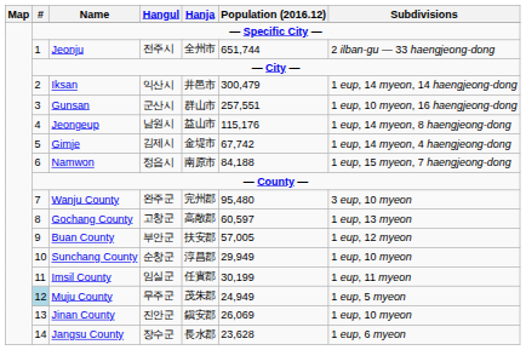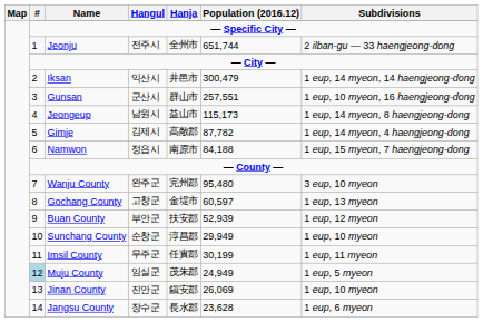 <table class="wikitable"  style="font-size:90%;" align=center>
 <tr>
 <th>Map</th>
 <th>#</th>
 <th>Name</th>
 <th><a href='#'>Hangul</a></th>
 <th><a href='#'>Hanja</a></th>
 <th>Population (2016.12)</th>
 <th>Subdivisions</th>
 </tr>
 <tr>
 <td rowspan=18></td>
 </tr>
 <tr ---------bgcolor=lightblue>
 <td Colspan=6 align=center><strong>— <a href='#'>Specific City</a> —</strong></td>
 </tr>
 <tr --------->
 <td>1</td>
 <td><a href='#'>Jeonju</a></td>
 <td><span>전주시</span></td>
 <td><span>全州市</span></td>
 <td>651,744</td>
 <td>2 <em>ilban-gu</em> — 33 <em>haengjeong-dong</em></td>
 </tr>
 <tr ---------bgcolor=lightblue>
 <td Colspan=6 align=center><strong>— <a href='#'>City</a> —</strong></td>
 </tr>
 <tr --------->
 <td>2</td>
 <td><a href='#'>Iksan</a></td>
 <td><span>익산시</span></td>
 <td><span>井邑市</span></td>
 <td>300,479</td>
 <td>1 <em>eup</em>, 14 <em>myeon</em>, 14 <em>haengjeong-dong</em></td>
 </tr>
 <tr --------->
 <td>3</td>
 <td><a href='#'>Gunsan</a></td>
 <td><span>군산시</span></td>
 <td><span>群山市</span></td>
 <td>257,551</td>
 <td>1 <em>eup</em>, 10 <em>myeon</em>, 16 <em>haengjeong-dong</em></td>
 </tr>
 <tr --------->
 <td>4</td>
 <td><a href='#'>Jeongeup</a></td>
 <td><span>남원시</span></td>
 <td><span>益山市</span></td>
-<td>115,176</td>
+<td>115,173</td>
 <td>1 <em>eup</em>, 14 <em>myeon</em>, 8 <em>haengjeong-dong</em></td>
 </tr>
 <tr --------->
 <td>5</td>
 <td><a href='#'>Gimje</a></td>
 <td><span>김제시</span></td>
-<td><span>金堤市</span></td>
-<td>67,742</td>
+<td><span>高敞郡</span></td>
+<td>87,782</td>
 <td>1 <em>eup</em>, 14 <em>myeon</em>, 4 <em>haengjeong-dong</em></td>
 </tr>
 <tr --------->
 <td>6</td>
 <td><a href='#'>Namwon</a></td>
 <td><span>정읍시</span></td>
 <td><span>南原市</span></td>
 <td>84,188</td>
 <td>1 <em>eup</em>, 15 <em>myeon</em>, 7 <em>haengjeong-dong</em></td>
 </tr>
 <tr ---------bgcolor=lightblue>
 <td Colspan=6 align=center><strong>— <a href='#'>County</a> —</strong></td>
 </tr>
 <tr --------->
 <td>7</td>
 <td><a href='#'>Wanju County</a></td>
 <td><span>완주군</span></td>
 <td><span>完州郡</span></td>
 <td>95,480</td>
 <td>3 <em>eup</em>, 10 <em>myeon</em></td>
 </tr>
 <tr --------->
 <td>8</td>
 <td><a href='#'>Gochang County</a></td>
 <td><span>고창군</span></td>
-<td><span>高敞郡</span></td>
+<td><span>金堤市</span></td>
 <td>60,597</td>
 <td>1 <em>eup</em>, 13 <em>myeon</em></td>
 </tr>
 <tr --------->
 <td>9</td>
 <td><a href='#'>Buan County</a></td>
 <td><span>부안군</span></td>
 <td><span>扶安郡</span></td>
-<td>57,005</td>
+<td>52,939</td>
 <td>1 <em>eup</em>, 12 <em>myeon</em></td>
 </tr>
 <tr --------->
 <td>10</td>
 <td><a href='#'>Sunchang County</a></td>
 <td><span>순창군</span></td>
 <td><span>淳昌郡</span></td>
 <td>29,949</td>
 <td>1 <em>eup</em>, 10 <em>myeon</em></td>
 </tr>
 <tr --------->
 <td>11</td>
 <td><a href='#'>Imsil County</a></td>
-<td><span>임실군</span></td>
+<td><span>무주군</span></td>
 <td><span>任實郡</span></td>
 <td>30,199</td>
 <td>1 <em>eup</em>, 11 <em>myeon</em></td>
 </tr>
 <tr --------->
 <td style="background: lightblue;">12</td>
 <td><a href='#'>Muju County</a></td>
-<td><span>무주군</span></td>
+<td><span>임실군</span></td>
 <td><span>茂朱郡</span></td>
 <td>24,949</td>
 <td>1 <em>eup</em>, 5 <em>myeon</em></td>
 </tr>
 <tr --------->
 <td>13</td>
 <td><a href='#'>Jinan County</a></td>
 <td><span>진안군</span></td>
 <td><span>鎭安郡</span></td>
 <td>26,069</td>
 <td>1 <em>eup</em>, 10 <em>myeon</em></td>
 </tr>
 <tr --------->
 <td>14</td>
 <td><a href='#'>Jangsu County</a></td>
 <td><span>장수군</span></td>
 <td><span>長水郡</span></td>
 <td>23,628</td>
 <td>1 <em>eup</em>, 6 <em>myeon</em></td>
 </tr>
 </table>
